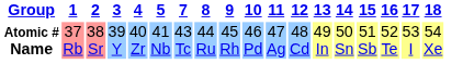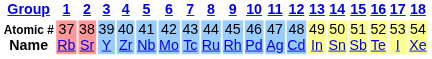 <table style="text-align:center;">
 <tr>
 <th><a href='#'>Group</a></th>
 <th><a href='#'>1</a></th>
 <th><a href='#'>2</a></th>
 <th><a href='#'>3</a></th>
 <th><a href='#'>4</a></th>
 <th><a href='#'>5</a></th>
+<th><a href='#'>6</a></th>
 <th><a href='#'>7</a></th>
 <th><a href='#'>8</a></th>
 <th><a href='#'>9</a></th>
 <th><a href='#'>10</a></th>
 <th><a href='#'>11</a></th>
 <th><a href='#'>12</a></th>
 <th><a href='#'>13</a></th>
 <th><a href='#'>14</a></th>
 <th><a href='#'>15</a></th>
 <th><a href='#'>16</a></th>
 <th><a href='#'>17</a></th>
 <th><a href='#'>18</a></th>
 </tr>
 <tr>
 <th><small>Atomic #</small><br>Name</th>
 <td bgcolor="#ff9999">37<br><a href='#'>Rb</a></td>
 <td bgcolor="#ff9999">38<br><a href='#'>Sr</a></td>
 <td bgcolor="#99ccff">39<br><a href='#'>Y</a></td>
 <td bgcolor="#99ccff">40<br><a href='#'>Zr</a></td>
 <td bgcolor="#99ccff">41<br><a href='#'>Nb</a></td>
+<td bgcolor="#99ccff">42<br><a href='#'>Mo</a></td>
 <td bgcolor="#99ccff">43<br><a href='#'>Tc</a></td>
 <td bgcolor="#99ccff">44<br><a href='#'>Ru</a></td>
 <td bgcolor="#99ccff">45<br><a href='#'>Rh</a></td>
 <td bgcolor="#99ccff">46<br><a href='#'>Pd</a></td>
 <td bgcolor="#99ccff">47<br><a href='#'>Ag</a></td>
 <td bgcolor="#99ccff">48<br><a href='#'>Cd</a></td>
 <td bgcolor="#fdff8c">49<br><a href='#'>In</a></td>
 <td bgcolor="#fdff8c">50<br><a href='#'>Sn</a></td>
 <td bgcolor="#fdff8c">51<br><a href='#'>Sb</a></td>
 <td bgcolor="#fdff8c">52<br><a href='#'>Te</a></td>
 <td bgcolor="#fdff8c">53<br><a href='#'>I</a></td>
 <td bgcolor="#fdff8c"><span>54</span><br><a href='#'>Xe</a></td>
 </tr>
 </table>
